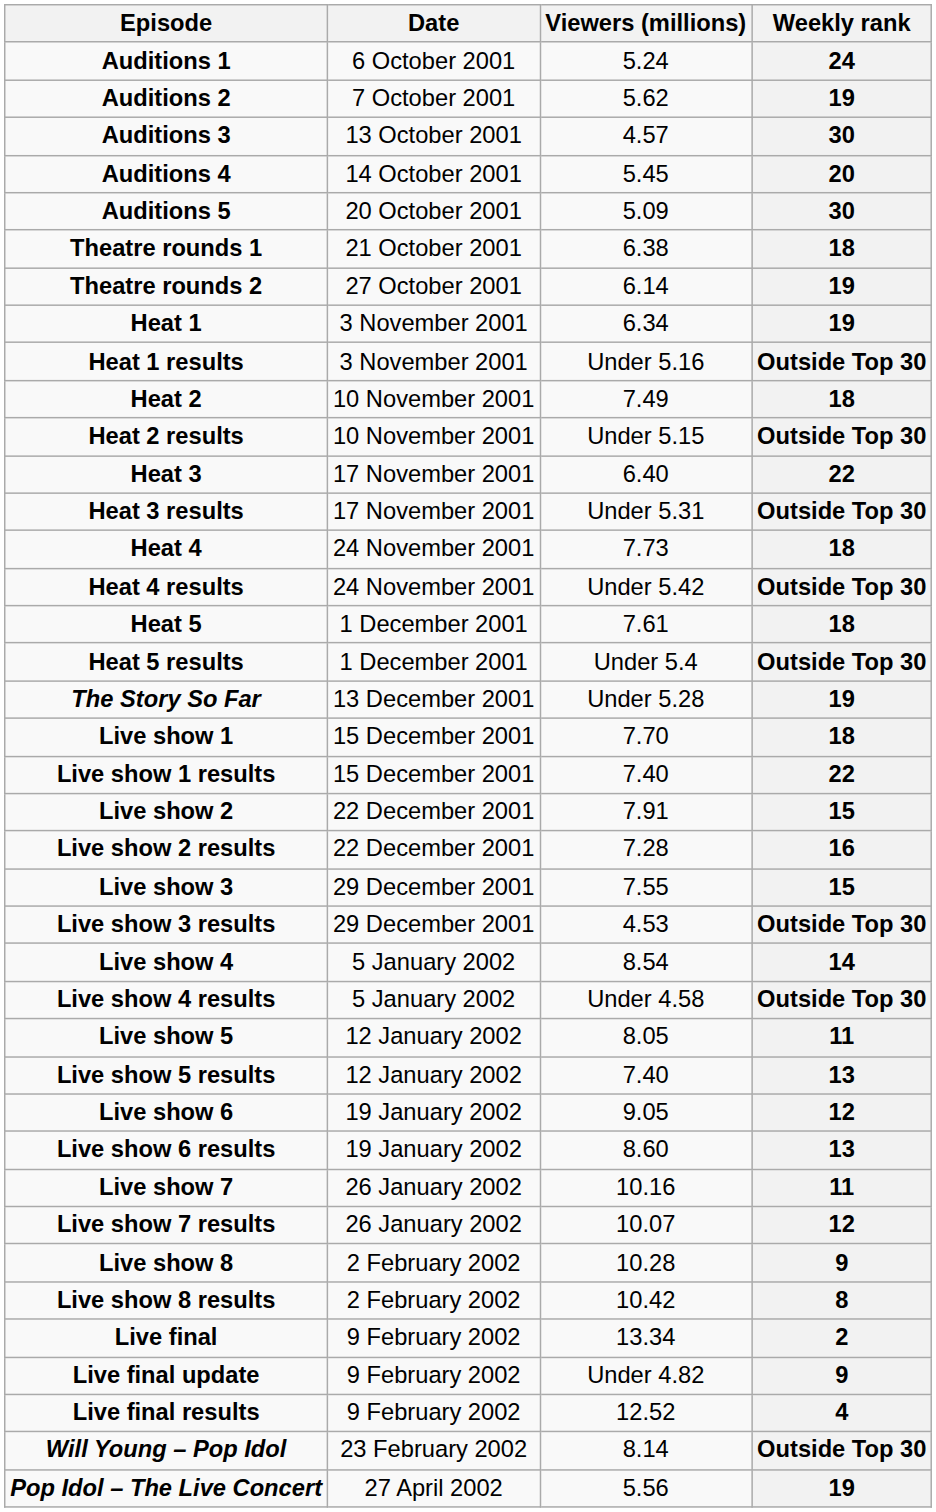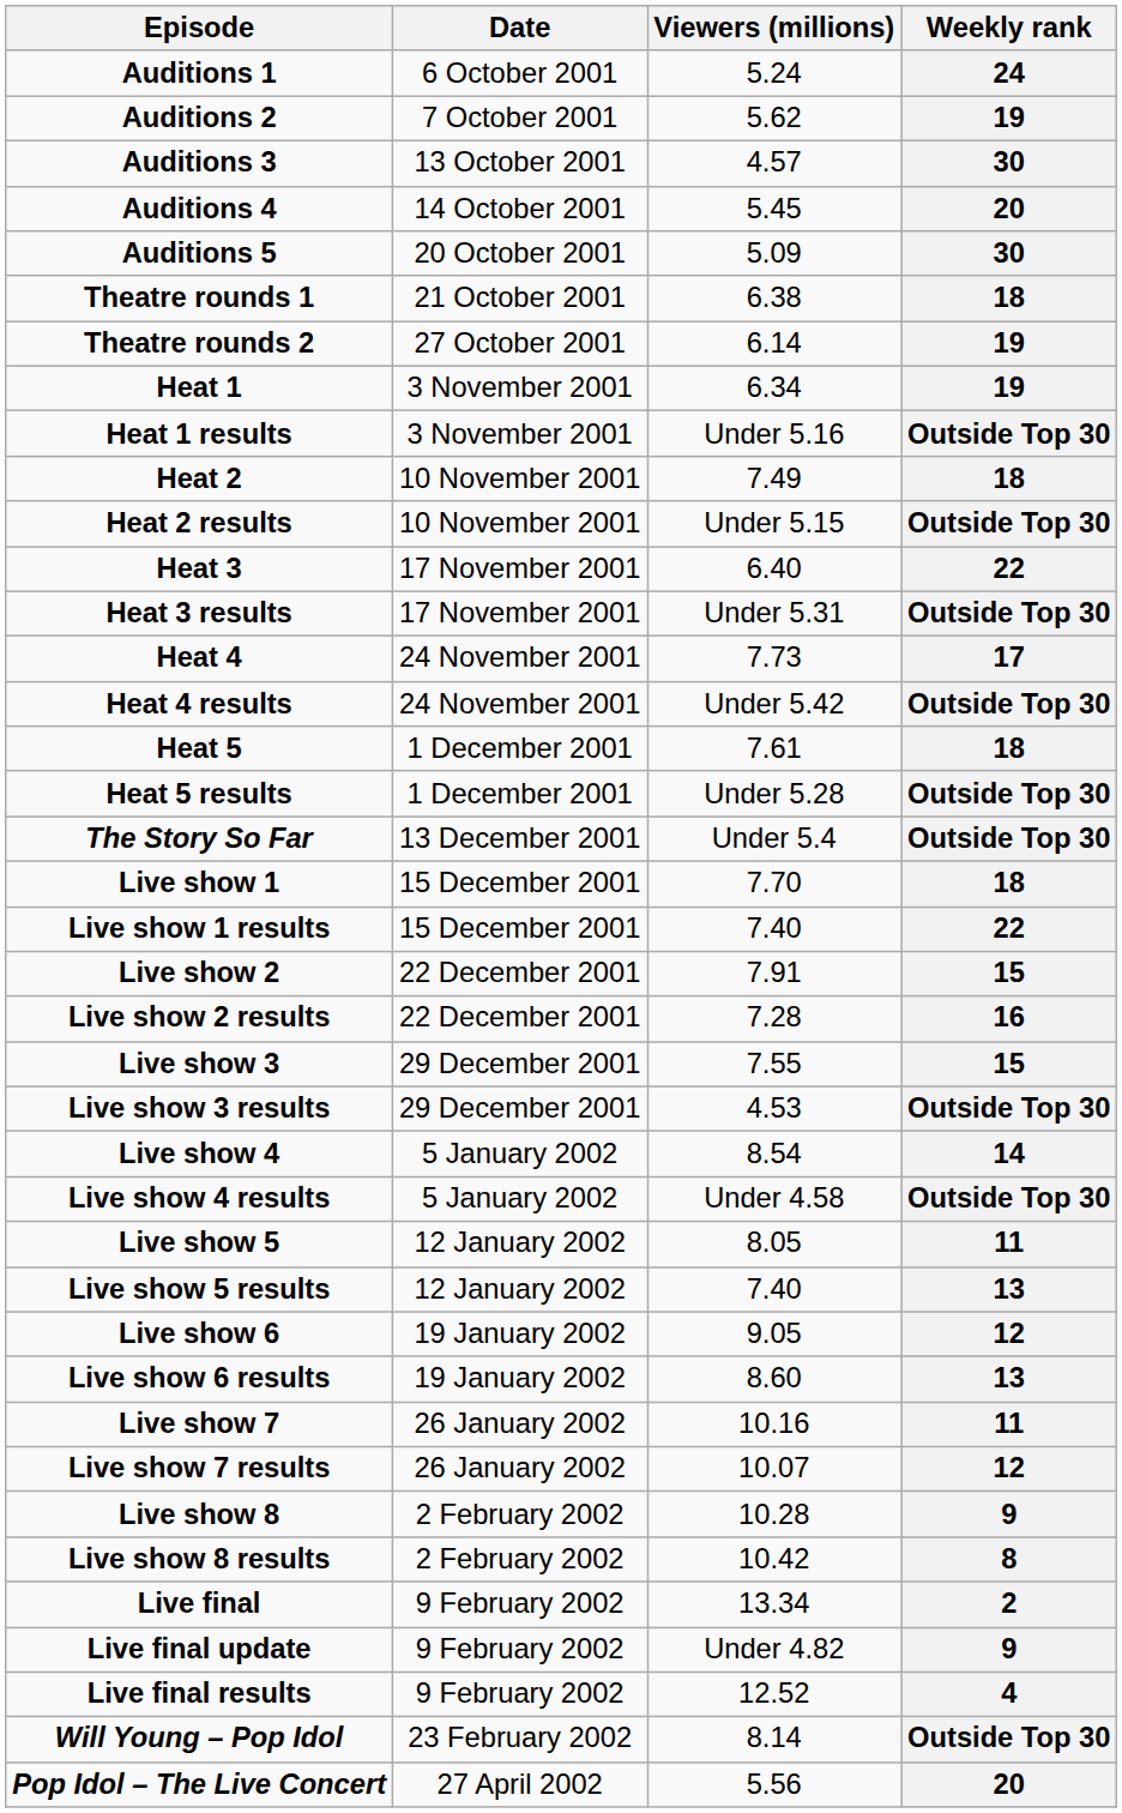 <table class="wikitable sortable">
 <tr>
 <th>Episode</th>
 <th>Date</th>
 <th>Viewers (millions)</th>
 <th>Weekly rank</th>
 </tr>
 <tr>
 <td style="text-align:center"><strong>Auditions 1</strong></td>
 <td style="text-align:center">6 October 2001</td>
 <td style="text-align:center">5.24</td>
 <th style="text-align:center"><strong>24</strong></th>
 </tr>
 <tr>
 <td style="text-align:center"><strong>Auditions 2</strong></td>
 <td style="text-align:center">7 October 2001</td>
 <td style="text-align:center">5.62</td>
 <th style="text-align:center"><strong>19</strong></th>
 </tr>
 <tr>
 <td style="text-align:center"><strong>Auditions 3</strong></td>
 <td style="text-align:center">13 October 2001</td>
 <td style="text-align:center">4.57</td>
 <th style="text-align:center"><strong>30</strong></th>
 </tr>
 <tr>
 <td style="text-align:center"><strong>Auditions 4</strong></td>
 <td style="text-align:center">14 October 2001</td>
 <td style="text-align:center">5.45</td>
 <th style="text-align:center"><strong>20</strong></th>
 </tr>
 <tr>
 <td style="text-align:center"><strong>Auditions 5</strong></td>
 <td style="text-align:center">20 October 2001</td>
 <td style="text-align:center">5.09</td>
 <th style="text-align:center"><strong>30</strong></th>
 </tr>
 <tr>
 <td style="text-align:center"><strong>Theatre rounds 1</strong></td>
 <td style="text-align:center">21 October 2001</td>
 <td style="text-align:center">6.38</td>
 <th style="text-align:center"><strong>18</strong></th>
 </tr>
 <tr>
 <td style="text-align:center"><strong>Theatre rounds 2</strong></td>
 <td style="text-align:center">27 October 2001</td>
 <td style="text-align:center">6.14</td>
 <th style="text-align:center"><strong>19</strong></th>
 </tr>
 <tr>
 <td style="text-align:center"><strong>Heat 1</strong></td>
 <td style="text-align:center">3 November 2001</td>
 <td style="text-align:center">6.34</td>
 <th style="text-align:center"><strong>19</strong></th>
 </tr>
 <tr>
 <td style="text-align:center"><strong>Heat 1 results</strong></td>
 <td style="text-align:center">3 November 2001</td>
 <td style="text-align:center">Under 5.16</td>
 <th style="text-align:center"><strong>Outside Top 30</strong></th>
 </tr>
 <tr>
 <td style="text-align:center"><strong>Heat 2</strong></td>
 <td style="text-align:center">10 November 2001</td>
 <td style="text-align:center">7.49</td>
 <th style="text-align:center"><strong>18</strong></th>
 </tr>
 <tr>
 <td style="text-align:center"><strong>Heat 2 results</strong></td>
 <td style="text-align:center">10 November 2001</td>
 <td style="text-align:center">Under 5.15</td>
 <th style="text-align:center"><strong>Outside Top 30</strong></th>
 </tr>
 <tr>
 <td style="text-align:center"><strong>Heat 3</strong></td>
 <td style="text-align:center">17 November 2001</td>
 <td style="text-align:center">6.40</td>
 <th style="text-align:center"><strong>22</strong></th>
 </tr>
 <tr>
 <td style="text-align:center"><strong>Heat 3 results</strong></td>
 <td style="text-align:center">17 November 2001</td>
 <td style="text-align:center">Under 5.31</td>
 <th style="text-align:center"><strong>Outside Top 30</strong></th>
 </tr>
 <tr>
 <td style="text-align:center"><strong>Heat 4</strong></td>
 <td style="text-align:center">24 November 2001</td>
 <td style="text-align:center">7.73</td>
-<th style="text-align:center"><strong>18</strong></th>
+<th style="text-align:center"><strong>17</strong></th>
 </tr>
 <tr>
 <td style="text-align:center"><strong>Heat 4 results</strong></td>
 <td style="text-align:center">24 November 2001</td>
 <td style="text-align:center">Under 5.42</td>
 <th style="text-align:center"><strong>Outside Top 30</strong></th>
 </tr>
 <tr>
 <td style="text-align:center"><strong>Heat 5</strong></td>
 <td style="text-align:center">1 December 2001</td>
 <td style="text-align:center">7.61</td>
 <th style="text-align:center"><strong>18</strong></th>
 </tr>
 <tr>
 <td style="text-align:center"><strong>Heat 5 results</strong></td>
 <td style="text-align:center">1 December 2001</td>
-<td style="text-align:center">Under 5.4</td>
+<td style="text-align:center">Under 5.28</td>
 <th style="text-align:center"><strong>Outside Top 30</strong></th>
 </tr>
 <tr>
 <td style="text-align:center"><strong><em>The Story So Far</em></strong></td>
 <td style="text-align:center">13 December 2001</td>
-<td style="text-align:center">Under 5.28</td>
-<th style="text-align:center"><strong>19</strong></th>
+<td style="text-align:center">Under 5.4</td>
+<th style="text-align:center"><strong>Outside Top 30</strong></th>
 </tr>
 <tr>
 <td style="text-align:center"><strong>Live show 1</strong></td>
 <td style="text-align:center">15 December 2001</td>
 <td style="text-align:center">7.70</td>
 <th style="text-align:center"><strong>18</strong></th>
 </tr>
 <tr>
 <td style="text-align:center"><strong>Live show 1 results</strong></td>
 <td style="text-align:center">15 December 2001</td>
 <td style="text-align:center">7.40</td>
 <th style="text-align:center"><strong>22</strong></th>
 </tr>
 <tr>
 <td style="text-align:center"><strong>Live show 2</strong></td>
 <td style="text-align:center">22 December 2001</td>
 <td style="text-align:center">7.91</td>
 <th style="text-align:center"><strong>15</strong></th>
 </tr>
 <tr>
 <td style="text-align:center"><strong>Live show 2 results</strong></td>
 <td style="text-align:center">22 December 2001</td>
 <td style="text-align:center">7.28</td>
 <th style="text-align:center"><strong>16</strong></th>
 </tr>
 <tr>
 <td style="text-align:center"><strong>Live show 3</strong></td>
 <td style="text-align:center">29 December 2001</td>
 <td style="text-align:center">7.55</td>
 <th style="text-align:center"><strong>15</strong></th>
 </tr>
 <tr>
 <td style="text-align:center"><strong>Live show 3 results</strong></td>
 <td style="text-align:center">29 December 2001</td>
 <td style="text-align:center">4.53</td>
 <th style="text-align:center"><strong>Outside Top 30</strong></th>
 </tr>
 <tr>
 <td style="text-align:center"><strong>Live show 4</strong></td>
 <td style="text-align:center">5 January 2002</td>
 <td style="text-align:center">8.54</td>
 <th style="text-align:center"><strong>14</strong></th>
 </tr>
 <tr>
 <td style="text-align:center"><strong>Live show 4 results</strong></td>
 <td style="text-align:center">5 January 2002</td>
 <td style="text-align:center">Under 4.58</td>
 <th style="text-align:center"><strong>Outside Top 30</strong></th>
 </tr>
 <tr>
 <td style="text-align:center"><strong>Live show 5</strong></td>
 <td style="text-align:center">12 January 2002</td>
 <td style="text-align:center">8.05</td>
 <th style="text-align:center"><strong>11</strong></th>
 </tr>
 <tr>
 <td style="text-align:center"><strong>Live show 5 results</strong></td>
 <td style="text-align:center">12 January 2002</td>
 <td style="text-align:center">7.40</td>
 <th style="text-align:center"><strong>13</strong></th>
 </tr>
 <tr>
 <td style="text-align:center"><strong>Live show 6</strong></td>
 <td style="text-align:center">19 January 2002</td>
 <td style="text-align:center">9.05</td>
 <th style="text-align:center"><strong>12</strong></th>
 </tr>
 <tr>
 <td style="text-align:center"><strong>Live show 6 results</strong></td>
 <td style="text-align:center">19 January 2002</td>
 <td style="text-align:center">8.60</td>
 <th style="text-align:center"><strong>13</strong></th>
 </tr>
 <tr>
 <td style="text-align:center"><strong>Live show 7</strong></td>
 <td style="text-align:center">26 January 2002</td>
 <td style="text-align:center">10.16</td>
 <th style="text-align:center"><strong>11</strong></th>
 </tr>
 <tr>
 <td style="text-align:center"><strong>Live show 7 results</strong></td>
 <td style="text-align:center">26 January 2002</td>
 <td style="text-align:center">10.07</td>
 <th style="text-align:center"><strong>12</strong></th>
 </tr>
 <tr>
 <td style="text-align:center"><strong>Live show 8</strong></td>
 <td style="text-align:center">2 February 2002</td>
 <td style="text-align:center">10.28</td>
 <th style="text-align:center"><strong>9</strong></th>
 </tr>
 <tr>
 <td style="text-align:center"><strong>Live show 8 results</strong></td>
 <td style="text-align:center">2 February 2002</td>
 <td style="text-align:center">10.42</td>
 <th style="text-align:center"><strong>8</strong></th>
 </tr>
 <tr>
 <td style="text-align:center"><strong>Live final</strong></td>
 <td style="text-align:center">9 February 2002</td>
 <td style="text-align:center">13.34</td>
 <th style="text-align:center"><strong>2</strong></th>
 </tr>
 <tr>
 <td style="text-align:center"><strong>Live final update</strong></td>
 <td style="text-align:center">9 February 2002</td>
 <td style="text-align:center">Under 4.82</td>
 <th style="text-align:center"><strong>9</strong></th>
 </tr>
 <tr>
 <td style="text-align:center"><strong>Live final results</strong></td>
 <td style="text-align:center">9 February 2002</td>
 <td style="text-align:center">12.52</td>
 <th style="text-align:center"><strong>4</strong></th>
 </tr>
 <tr>
 <td style="text-align:center"><strong><em>Will Young – Pop Idol</em></strong></td>
 <td style="text-align:center">23 February 2002</td>
 <td style="text-align:center">8.14</td>
 <th style="text-align:center"><strong>Outside Top 30</strong></th>
 </tr>
 <tr>
 <td style="text-align:center"><strong><em>Pop Idol – The Live Concert</em></strong></td>
 <td style="text-align:center">27 April 2002</td>
 <td style="text-align:center">5.56</td>
-<th style="text-align:center"><strong>19</strong></th>
+<th style="text-align:center"><strong>20</strong></th>
 </tr>
 </table>
